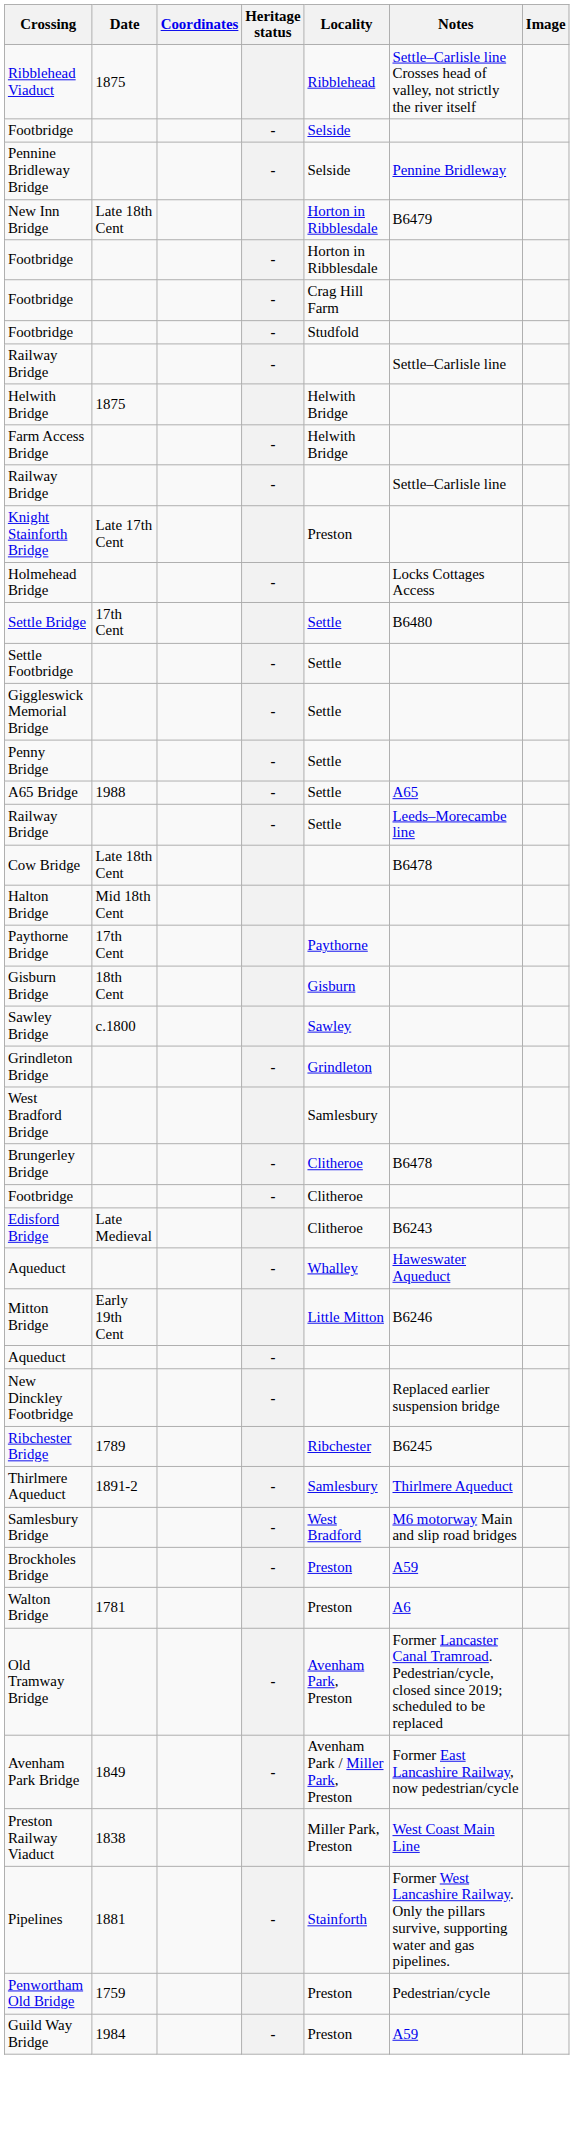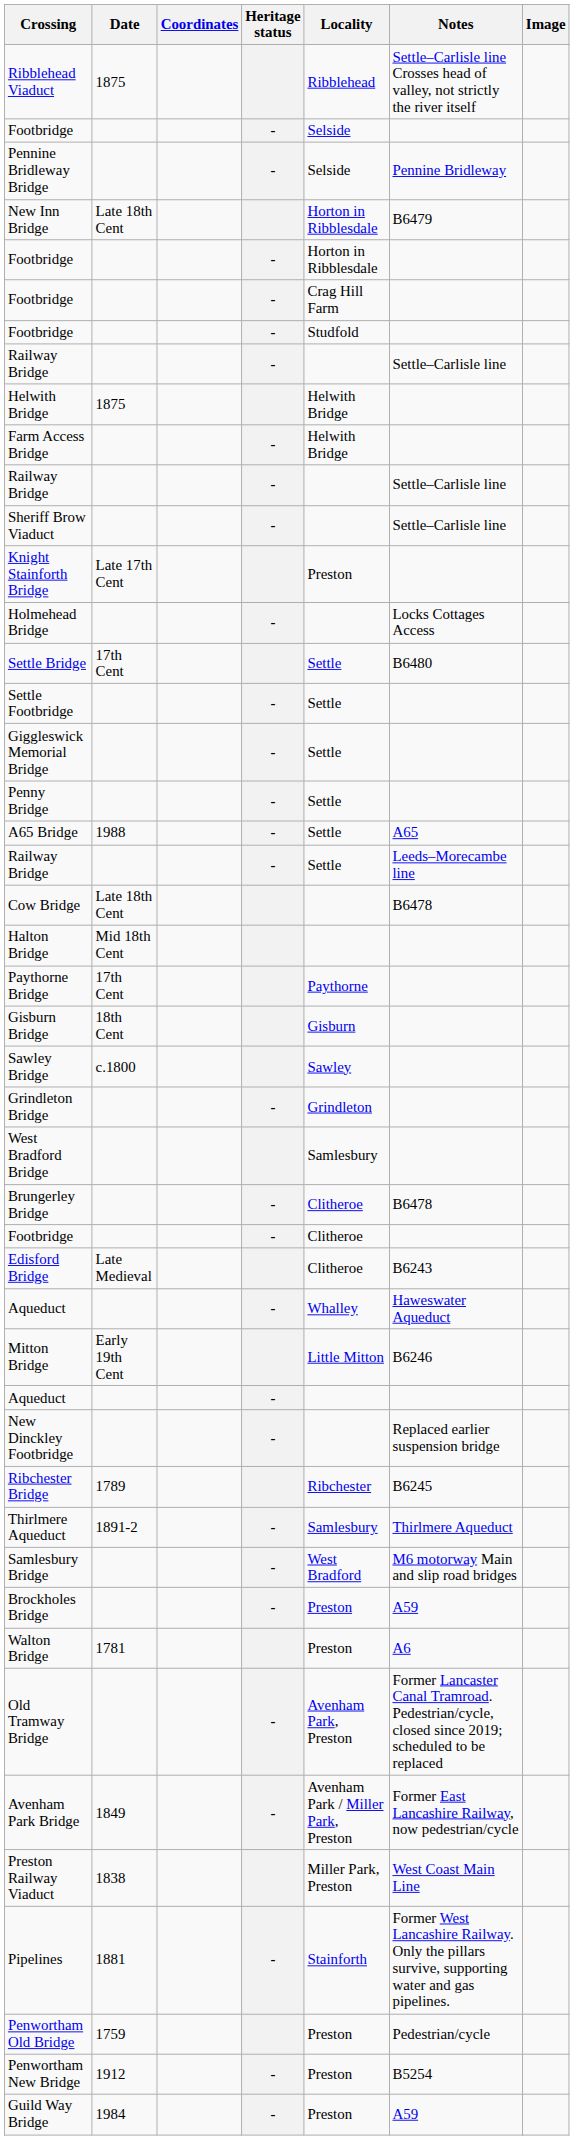 <table class="wikitable">
 <tr>
 <th>Crossing</th>
 <th>Date</th>
 <th><a href='#'>Coordinates</a></th>
 <th>Heritage<br>status</th>
 <th>Locality</th>
 <th>Notes</th>
 <th>Image</th>
 </tr>
 <tr>
 <td><a href='#'>Ribblehead Viaduct</a></td>
 <td>1875</td>
 <td></td>
 <th></th>
 <td><a href='#'>Ribblehead</a></td>
 <td><a href='#'>Settle–Carlisle line</a> Crosses head of valley, not strictly the river itself</td>
 <td></td>
 </tr>
 <tr>
 <td>Footbridge</td>
 <td></td>
 <td></td>
 <th>-</th>
 <td><a href='#'>Selside</a></td>
 <td></td>
 <td></td>
 </tr>
 <tr>
 <td>Pennine Bridleway Bridge</td>
 <td></td>
 <td></td>
 <th>-</th>
 <td>Selside</td>
 <td><a href='#'>Pennine Bridleway</a></td>
 <td></td>
 </tr>
 <tr>
 <td>New Inn Bridge</td>
 <td>Late 18th Cent</td>
 <td></td>
 <th></th>
 <td><a href='#'>Horton in Ribblesdale</a></td>
 <td>B6479</td>
 <td></td>
 </tr>
 <tr>
 <td>Footbridge</td>
 <td></td>
 <td></td>
 <th>-</th>
 <td>Horton in Ribblesdale</td>
 <td></td>
 <td></td>
 </tr>
 <tr>
 <td>Footbridge</td>
 <td></td>
 <td></td>
 <th>-</th>
 <td>Crag Hill Farm</td>
 <td></td>
 <td></td>
 </tr>
 <tr>
 <td>Footbridge</td>
 <td></td>
 <td></td>
 <th>-</th>
 <td>Studfold</td>
 <td></td>
 <td></td>
 </tr>
 <tr>
 <td>Railway Bridge</td>
 <td></td>
 <td></td>
 <th>-</th>
 <td></td>
 <td>Settle–Carlisle line</td>
 <td></td>
 </tr>
 <tr>
 <td>Helwith Bridge</td>
 <td>1875</td>
 <td></td>
 <th></th>
 <td>Helwith Bridge</td>
 <td></td>
 <td></td>
 </tr>
 <tr>
 <td>Farm Access Bridge</td>
 <td></td>
 <td></td>
 <th>-</th>
 <td>Helwith Bridge</td>
 <td></td>
 <td></td>
 </tr>
 <tr>
 <td>Railway Bridge</td>
+<td></td>
+<td></td>
+<th>-</th>
+<td></td>
+<td>Settle–Carlisle line</td>
+<td></td>
+</tr>
+<tr>
+<td>Sheriff Brow Viaduct</td>
 <td></td>
 <td></td>
 <th>-</th>
 <td></td>
 <td>Settle–Carlisle line</td>
 <td></td>
 </tr>
 <tr>
 <td><a href='#'>Knight Stainforth Bridge</a></td>
 <td>Late 17th Cent</td>
 <td></td>
 <th></th>
 <td>Preston</td>
 <td></td>
 <td></td>
 </tr>
 <tr>
 <td>Holmehead Bridge</td>
 <td></td>
 <td></td>
 <th>-</th>
 <td></td>
 <td>Locks Cottages Access</td>
 <td></td>
 </tr>
 <tr>
 <td><a href='#'>Settle Bridge</a></td>
 <td>17th Cent</td>
 <td></td>
 <th></th>
 <td><a href='#'>Settle</a></td>
 <td>B6480</td>
 <td></td>
 </tr>
 <tr>
 <td>Settle Footbridge</td>
 <td></td>
 <td></td>
 <th>-</th>
 <td>Settle</td>
 <td></td>
 <td></td>
 </tr>
 <tr>
 <td>Giggleswick Memorial Bridge</td>
 <td></td>
 <td></td>
 <th>-</th>
 <td>Settle</td>
 <td></td>
 <td></td>
 </tr>
 <tr>
 <td>Penny Bridge</td>
 <td></td>
 <td></td>
 <th>-</th>
 <td>Settle</td>
 <td></td>
 <td></td>
 </tr>
 <tr>
 <td>A65 Bridge</td>
 <td>1988</td>
 <td></td>
 <th>-</th>
 <td>Settle</td>
 <td><a href='#'>A65</a></td>
 <td></td>
 </tr>
 <tr>
 <td>Railway Bridge</td>
 <td></td>
 <td></td>
 <th>-</th>
 <td>Settle</td>
 <td><a href='#'>Leeds–Morecambe line</a></td>
 <td></td>
 </tr>
 <tr>
 <td>Cow Bridge</td>
 <td>Late 18th Cent</td>
 <td></td>
 <th></th>
 <td></td>
 <td>B6478</td>
 <td></td>
 </tr>
 <tr>
 <td>Halton Bridge</td>
 <td>Mid 18th Cent</td>
 <td></td>
 <th></th>
 <td></td>
 <td></td>
 <td></td>
 </tr>
 <tr>
 <td>Paythorne Bridge</td>
 <td>17th Cent</td>
 <td></td>
 <th></th>
 <td><a href='#'>Paythorne</a></td>
 <td></td>
 <td></td>
 </tr>
 <tr>
 <td>Gisburn Bridge</td>
 <td>18th Cent</td>
 <td></td>
 <th></th>
 <td><a href='#'>Gisburn</a></td>
 <td></td>
 <td></td>
 </tr>
 <tr>
 <td>Sawley Bridge</td>
 <td>c.1800</td>
 <td></td>
 <th></th>
 <td><a href='#'>Sawley</a></td>
 <td></td>
 <td></td>
 </tr>
 <tr>
 <td>Grindleton Bridge</td>
 <td></td>
 <td></td>
 <th>-</th>
 <td><a href='#'>Grindleton</a></td>
 <td></td>
 <td></td>
 </tr>
 <tr>
 <td>West Bradford Bridge</td>
 <td></td>
 <td></td>
 <th></th>
 <td>Samlesbury</td>
 <td></td>
 <td></td>
 </tr>
 <tr>
 <td>Brungerley Bridge</td>
 <td></td>
 <td></td>
 <th>-</th>
 <td><a href='#'>Clitheroe</a></td>
 <td>B6478</td>
 <td></td>
 </tr>
 <tr>
 <td>Footbridge</td>
 <td></td>
 <td></td>
 <th>-</th>
 <td>Clitheroe</td>
 <td></td>
 <td></td>
 </tr>
 <tr>
 <td><a href='#'>Edisford Bridge</a></td>
 <td>Late Medieval</td>
 <td></td>
 <th></th>
 <td>Clitheroe</td>
 <td>B6243</td>
 <td></td>
 </tr>
 <tr>
 <td>Aqueduct</td>
 <td></td>
 <td></td>
 <th>-</th>
 <td><a href='#'>Whalley</a></td>
 <td><a href='#'>Haweswater Aqueduct</a></td>
 <td></td>
 </tr>
 <tr>
 <td>Mitton Bridge</td>
 <td>Early 19th Cent</td>
 <td></td>
 <th></th>
 <td><a href='#'>Little Mitton</a></td>
 <td>B6246</td>
 <td></td>
 </tr>
 <tr>
 <td>Aqueduct</td>
 <td></td>
 <td></td>
 <th>-</th>
 <td></td>
 <td></td>
 <td></td>
 </tr>
 <tr>
 <td>New Dinckley Footbridge</td>
 <td></td>
 <td></td>
 <th>-</th>
 <td></td>
 <td>Replaced earlier suspension bridge</td>
 <td></td>
 </tr>
 <tr>
 <td><a href='#'>Ribchester Bridge</a></td>
 <td>1789</td>
 <td></td>
 <th></th>
 <td><a href='#'>Ribchester</a></td>
 <td>B6245</td>
 <td></td>
 </tr>
 <tr>
 <td>Thirlmere Aqueduct</td>
 <td>1891-2</td>
 <td></td>
 <th>-</th>
 <td><a href='#'>Samlesbury</a></td>
 <td><a href='#'>Thirlmere Aqueduct</a></td>
 <td></td>
 </tr>
 <tr>
 <td>Samlesbury Bridge</td>
 <td></td>
 <td></td>
 <th>-</th>
 <td><a href='#'>West Bradford</a></td>
 <td><a href='#'>M6 motorway</a> Main and slip road bridges</td>
 <td></td>
 </tr>
 <tr>
 <td>Brockholes Bridge</td>
 <td></td>
 <td></td>
 <th>-</th>
 <td><a href='#'>Preston</a></td>
 <td><a href='#'>A59</a></td>
 <td></td>
 </tr>
 <tr>
 <td>Walton Bridge</td>
 <td>1781</td>
 <td></td>
 <th></th>
 <td>Preston</td>
 <td><a href='#'>A6</a></td>
 <td></td>
 </tr>
 <tr>
 <td>Old Tramway Bridge</td>
 <td></td>
 <td></td>
 <th>-</th>
 <td><a href='#'>Avenham Park</a>, Preston</td>
 <td>Former <a href='#'>Lancaster Canal Tramroad</a>. Pedestrian/cycle, closed since 2019; scheduled to be replaced</td>
 <td></td>
 </tr>
 <tr>
 <td>Avenham Park Bridge</td>
 <td>1849</td>
 <td></td>
 <th>-</th>
 <td>Avenham Park / <a href='#'>Miller Park</a>, Preston</td>
 <td>Former <a href='#'>East Lancashire Railway</a>, now pedestrian/cycle</td>
 <td></td>
 </tr>
 <tr>
 <td>Preston Railway Viaduct</td>
 <td>1838</td>
 <td></td>
 <th></th>
 <td>Miller Park, Preston</td>
 <td><a href='#'>West Coast Main Line</a></td>
 <td></td>
 </tr>
 <tr>
 <td>Pipelines</td>
 <td>1881</td>
 <td></td>
 <th>-</th>
 <td><a href='#'>Stainforth</a></td>
 <td>Former <a href='#'>West Lancashire Railway</a>. Only the pillars survive, supporting water and gas pipelines.</td>
 <td></td>
 </tr>
 <tr>
 <td><a href='#'>Penwortham Old Bridge</a></td>
 <td>1759</td>
 <td></td>
 <th></th>
 <td>Preston</td>
 <td>Pedestrian/cycle</td>
 <td></td>
 </tr>
 <tr>
+<td>Penwortham New Bridge</td>
+<td>1912</td>
+<td></td>
+<th>-</th>
+<td>Preston</td>
+<td>B5254</td>
+<td></td>
+</tr>
+<tr>
 <td>Guild Way Bridge</td>
 <td>1984</td>
 <td></td>
 <th>-</th>
 <td>Preston</td>
 <td><a href='#'>A59</a></td>
 <td></td>
 </tr>
 </table>
